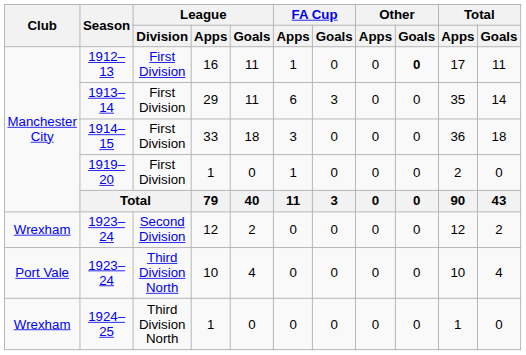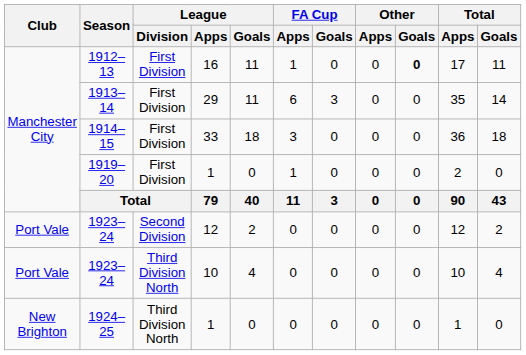 <table class="wikitable" style="text-align:center">
 <tr>
 <th rowspan="2">Club</th>
 <th rowspan="2">Season</th>
 <th colspan="3">League</th>
 <th colspan="2"><a href='#'>FA Cup</a></th>
 <th colspan="2">Other</th>
 <th colspan="2">Total</th>
 </tr>
 <tr>
 <th>Division</th>
 <th>Apps</th>
 <th>Goals</th>
 <th>Apps</th>
 <th>Goals</th>
 <th>Apps</th>
 <th>Goals</th>
 <th>Apps</th>
 <th>Goals</th>
 </tr>
 <tr>
 <td rowspan="5"><a href='#'>Manchester City</a></td>
 <td><a href='#'>1912–13</a></td>
 <td><a href='#'>First Division</a></td>
 <td>16</td>
 <td>11</td>
 <td>1</td>
 <td>0</td>
 <td>0</td>
 <td><strong>0</strong></td>
 <td>17</td>
 <td>11</td>
 </tr>
 <tr>
 <td><a href='#'>1913–14</a></td>
 <td>First Division</td>
 <td>29</td>
 <td>11</td>
 <td>6</td>
 <td>3</td>
 <td>0</td>
 <td>0</td>
 <td>35</td>
 <td>14</td>
 </tr>
 <tr>
 <td><a href='#'>1914–15</a></td>
 <td>First Division</td>
 <td>33</td>
 <td>18</td>
 <td>3</td>
 <td>0</td>
 <td>0</td>
 <td>0</td>
 <td>36</td>
 <td>18</td>
 </tr>
 <tr>
 <td><a href='#'>1919–20</a></td>
 <td>First Division</td>
 <td>1</td>
 <td>0</td>
 <td>1</td>
 <td>0</td>
 <td>0</td>
 <td>0</td>
 <td>2</td>
 <td>0</td>
 </tr>
 <tr>
 <th colspan="2">Total</th>
 <th>79</th>
 <th>40</th>
 <th>11</th>
 <th>3</th>
 <th>0</th>
 <th>0</th>
 <th>90</th>
 <th>43</th>
 </tr>
 <tr>
-<td><a href='#'>Wrexham</a></td>
+<td><a href='#'>Port Vale</a></td>
 <td><a href='#'>1923–24</a></td>
 <td><a href='#'>Second Division</a></td>
 <td>12</td>
 <td>2</td>
 <td>0</td>
 <td>0</td>
 <td>0</td>
 <td>0</td>
 <td>12</td>
 <td>2</td>
 </tr>
 <tr>
 <td><a href='#'>Port Vale</a></td>
 <td><a href='#'>1923–24</a></td>
 <td><a href='#'>Third Division North</a></td>
 <td>10</td>
 <td>4</td>
 <td>0</td>
 <td>0</td>
 <td>0</td>
 <td>0</td>
 <td>10</td>
 <td>4</td>
 </tr>
 <tr>
-<td><a href='#'>Wrexham</a></td>
+<td><a href='#'>New Brighton</a></td>
 <td><a href='#'>1924–25</a></td>
 <td>Third Division North</td>
 <td>1</td>
 <td>0</td>
 <td>0</td>
 <td>0</td>
 <td>0</td>
 <td>0</td>
 <td>1</td>
 <td>0</td>
 </tr>
 </table>
